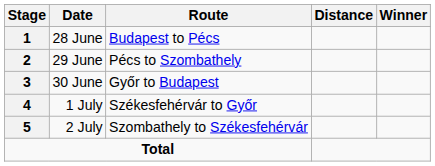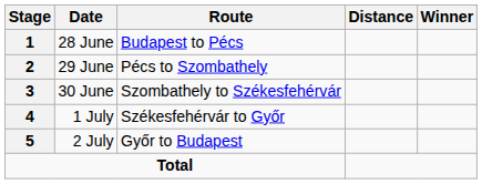 <table class="wikitable">
 <tr>
 <th scope="col">Stage</th>
 <th scope="col">Date</th>
 <th scope="col">Route</th>
 <th scope="col">Distance</th>
 <th scope="col">Winner</th>
 </tr>
 <tr>
 <th scope="col">1</th>
 <td style="text-align:right;">28 June</td>
 <td><a href='#'>Budapest</a> to <a href='#'>Pécs</a></td>
 <td></td>
 <td></td>
 </tr>
 <tr>
 <th scope="col">2</th>
 <td style="text-align:right;">29 June</td>
 <td>Pécs to <a href='#'>Szombathely</a></td>
 <td></td>
 <td></td>
 </tr>
 <tr>
 <th scope="col">3</th>
 <td style="text-align:right;">30 June</td>
-<td>Győr to <a href='#'>Budapest</a></td>
+<td>Szombathely to <a href='#'>Székesfehérvár</a></td>
 <td></td>
 <td></td>
 </tr>
 <tr>
 <th scope="col">4</th>
 <td style="text-align:right;">1 July</td>
 <td>Székesfehérvár to <a href='#'>Győr</a></td>
 <td></td>
 <td></td>
 </tr>
 <tr>
 <th scope="col">5</th>
 <td style="text-align:right;">2 July</td>
-<td>Szombathely to <a href='#'>Székesfehérvár</a></td>
+<td>Győr to <a href='#'>Budapest</a></td>
 <td></td>
 <td></td>
 </tr>
 <tr>
 <td colspan="3" style="text-align:center"><strong>Total</strong></td>
 <td colspan="2" style="text-align:center"><strong></strong></td>
 </tr>
 </table>
